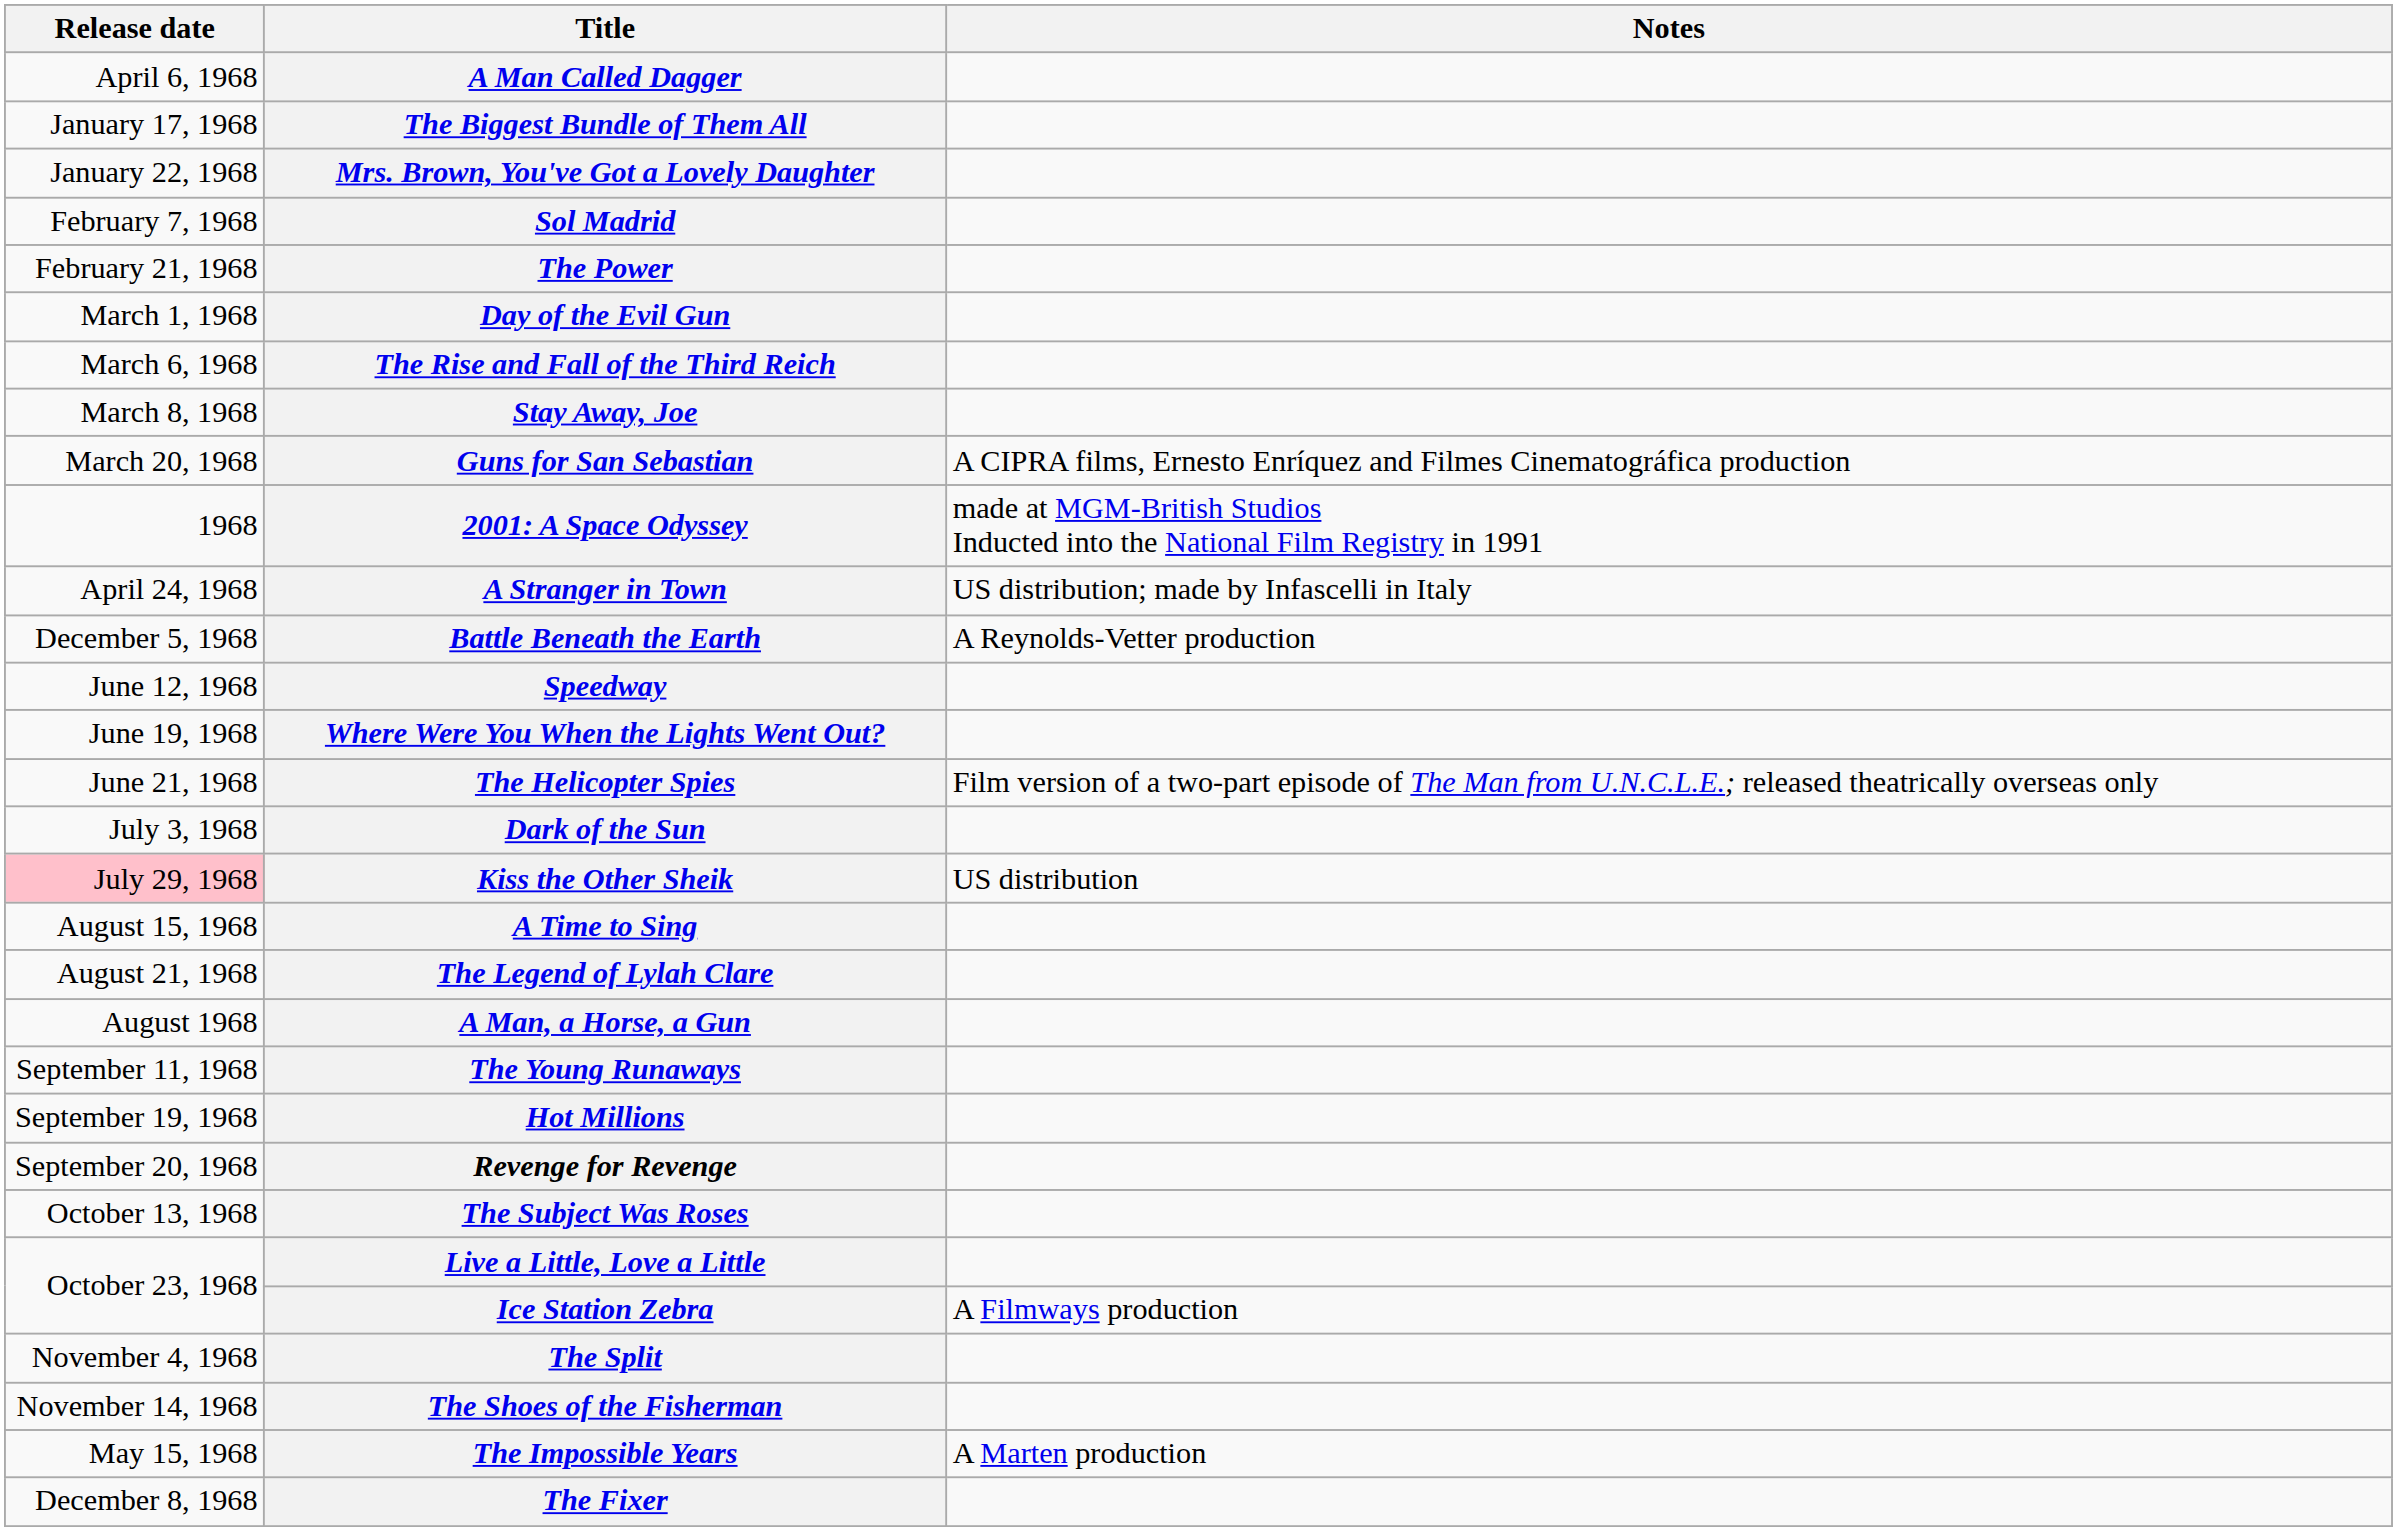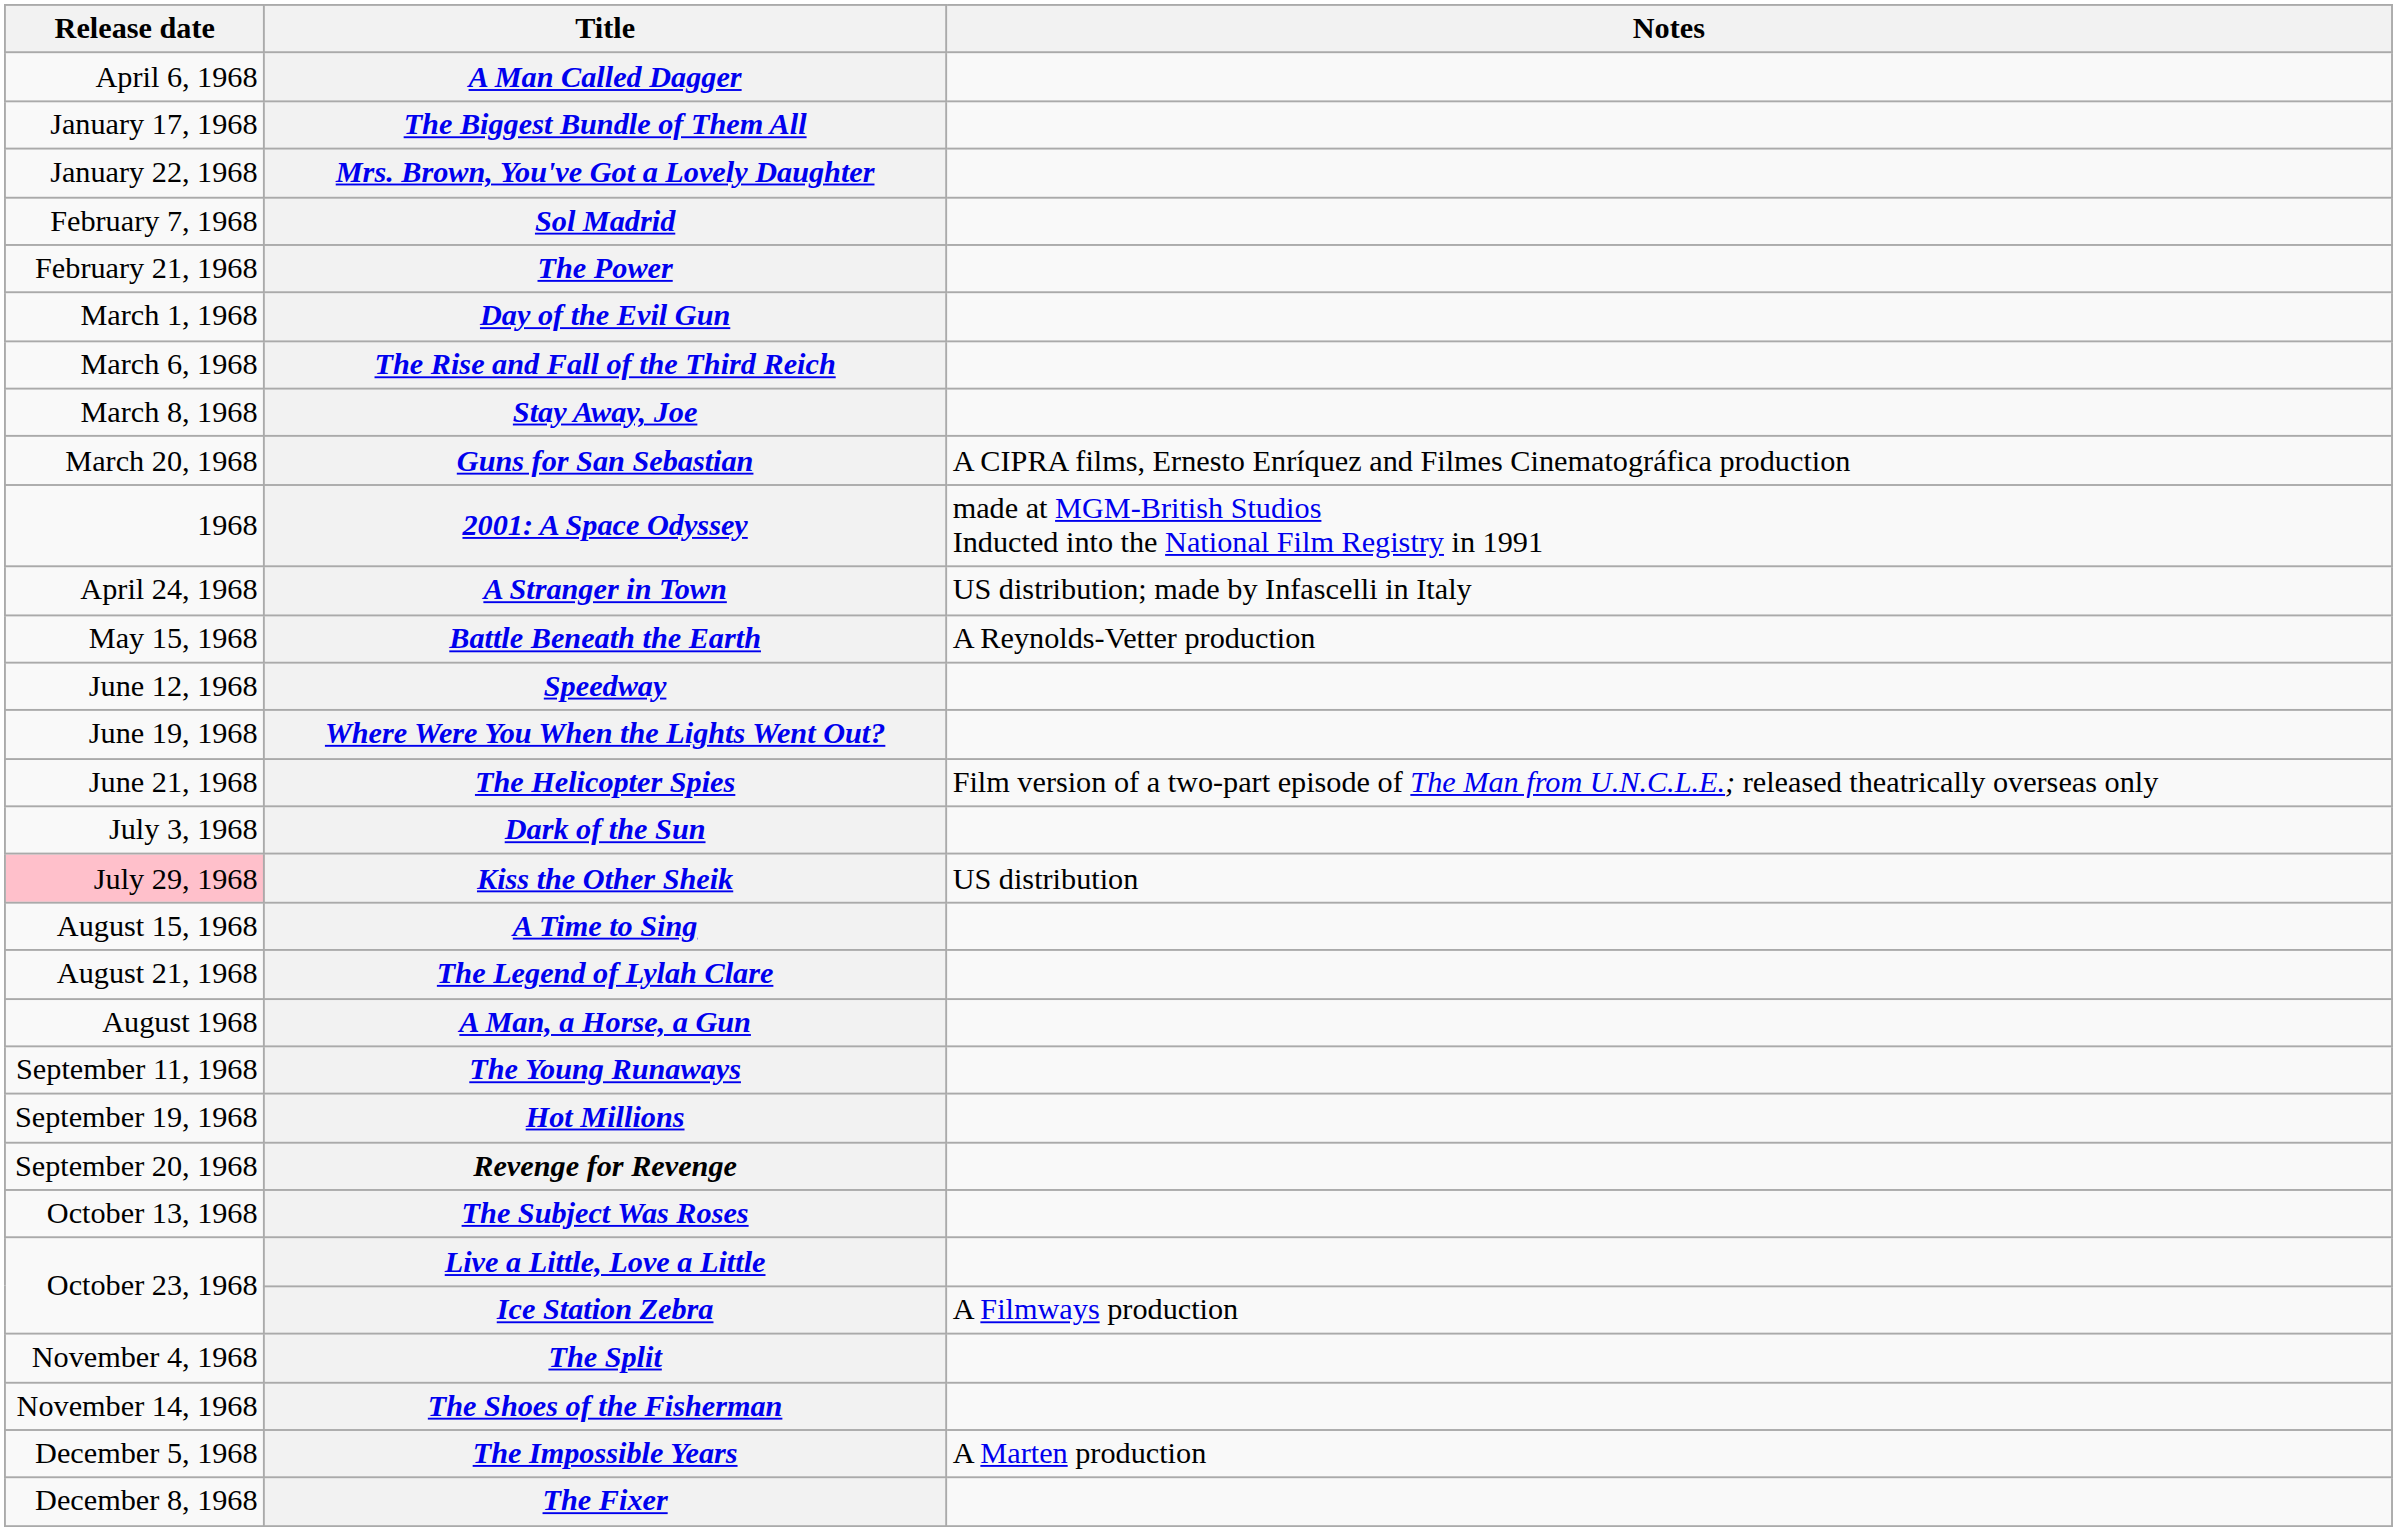 <table class="wikitable sortable" style="width:100%;">
 <tr>
 <th scope="col" style="width:130px;">Release date</th>
 <th>Title</th>
 <th>Notes</th>
 </tr>
 <tr>
 <td style="text-align:right;">April 6, 1968</td>
 <th scope="row"><em><a href='#'>A Man Called Dagger</a></em></th>
 <td></td>
 </tr>
 <tr>
 <td style="text-align:right;">January 17, 1968</td>
 <th scope="row"><em><a href='#'>The Biggest Bundle of Them All</a></em></th>
 <td></td>
 </tr>
 <tr>
 <td style="text-align:right;">January 22, 1968</td>
 <th scope="row"><em><a href='#'>Mrs. Brown, You've Got a Lovely Daughter</a></em></th>
 <td></td>
 </tr>
 <tr>
 <td style="text-align:right;">February 7, 1968</td>
 <th scope="row"><em><a href='#'>Sol Madrid</a></em></th>
 <td></td>
 </tr>
 <tr>
 <td style="text-align:right;">February 21, 1968</td>
 <th scope="row"><em><a href='#'>The Power</a></em></th>
 <td></td>
 </tr>
 <tr>
 <td style="text-align:right;">March 1, 1968</td>
 <th scope="row"><em><a href='#'>Day of the Evil Gun</a></em></th>
 <td></td>
 </tr>
 <tr>
 <td style="text-align:right;">March 6, 1968</td>
 <th scope="row"><em><a href='#'>The Rise and Fall of the Third Reich</a></em></th>
 <td></td>
 </tr>
 <tr>
 <td style="text-align:right;">March 8, 1968</td>
 <th scope="row"><em><a href='#'>Stay Away, Joe</a></em></th>
 <td></td>
 </tr>
 <tr>
 <td style="text-align:right;">March 20, 1968</td>
 <th scope="row"><em><a href='#'>Guns for San Sebastian</a></em></th>
 <td>A CIPRA films, Ernesto Enríquez and Filmes Cinematográfica production</td>
 </tr>
 <tr>
 <td style="text-align:right;">1968</td>
 <th scope="row"><em><a href='#'>2001: A Space Odyssey</a></em></th>
 <td>made at <a href='#'>MGM-British Studios</a><br>Inducted into the <a href='#'>National Film Registry</a> in 1991</td>
 </tr>
 <tr>
 <td style="text-align:right;">April 24, 1968</td>
 <th scope="row"><em><a href='#'>A Stranger in Town</a></em></th>
 <td>US distribution; made by Infascelli in Italy</td>
 </tr>
 <tr>
-<td style="text-align:right;">December 5, 1968</td>
+<td style="text-align:right;">May 15, 1968</td>
 <th scope="row"><em><a href='#'>Battle Beneath the Earth</a></em></th>
 <td>A Reynolds-Vetter production</td>
 </tr>
 <tr>
 <td style="text-align:right;">June 12, 1968</td>
 <th scope="row"><em><a href='#'>Speedway</a></em></th>
 <td></td>
 </tr>
 <tr>
 <td style="text-align:right;">June 19, 1968</td>
 <th scope="row"><em><a href='#'>Where Were You When the Lights Went Out?</a></em></th>
 <td></td>
 </tr>
 <tr>
 <td style="text-align:right;">June 21, 1968</td>
 <th scope="row"><em><a href='#'>The Helicopter Spies</a></em></th>
 <td>Film version of a two-part episode of <em><a href='#'>The Man from U.N.C.L.E.</a>;</em> released theatrically overseas only</td>
 </tr>
 <tr>
 <td style="text-align:right;">July 3, 1968</td>
 <th scope="row"><em><a href='#'>Dark of the Sun</a></em></th>
 <td></td>
 </tr>
 <tr>
 <td style="background: pink; text-align:right;">July 29, 1968</td>
 <th scope="row"><em><a href='#'>Kiss the Other Sheik</a></em></th>
 <td>US distribution</td>
 </tr>
 <tr>
 <td style="text-align:right;">August 15, 1968</td>
 <th scope="row"><em><a href='#'>A Time to Sing</a></em></th>
 <td></td>
 </tr>
 <tr>
 <td style="text-align:right;">August 21, 1968</td>
 <th scope="row"><em><a href='#'>The Legend of Lylah Clare</a></em></th>
 <td></td>
 </tr>
 <tr>
 <td style="text-align:right;">August 1968</td>
 <th scope="row"><em><a href='#'>A Man, a Horse, a Gun</a></em></th>
 <td></td>
 </tr>
 <tr>
 <td style="text-align:right;">September 11, 1968</td>
 <th scope="row"><em><a href='#'>The Young Runaways</a></em></th>
 <td></td>
 </tr>
 <tr>
 <td style="text-align:right;">September 19, 1968</td>
 <th scope="row"><em><a href='#'>Hot Millions</a></em></th>
 <td></td>
 </tr>
 <tr>
 <td style="text-align:right;">September 20, 1968</td>
 <th scope="row"><em>Revenge for Revenge</em></th>
 <td></td>
 </tr>
 <tr>
 <td style="text-align:right;">October 13, 1968</td>
 <th scope="row"><em><a href='#'>The Subject Was Roses</a></em></th>
 <td></td>
 </tr>
 <tr>
 <td rowspan="2" style="text-align:right;">October 23, 1968</td>
 <th scope="row"><em><a href='#'>Live a Little, Love a Little</a></em></th>
 <td></td>
 </tr>
 <tr>
 <th scope="row"><em><a href='#'>Ice Station Zebra</a></em></th>
 <td>A <a href='#'>Filmways</a> production</td>
 </tr>
 <tr>
 <td style="text-align:right;">November 4, 1968</td>
 <th scope="row"><em><a href='#'>The Split</a></em></th>
 <td></td>
 </tr>
 <tr>
 <td style="text-align:right;">November 14, 1968</td>
 <th scope="row"><em><a href='#'>The Shoes of the Fisherman</a></em></th>
 <td></td>
 </tr>
 <tr>
-<td style="text-align:right;">May 15, 1968</td>
+<td style="text-align:right;">December 5, 1968</td>
 <th scope="row"><em><a href='#'>The Impossible Years</a></em></th>
 <td>A <a href='#'>Marten</a> production</td>
 </tr>
 <tr>
 <td style="text-align:right;">December 8, 1968</td>
 <th scope="row"><em><a href='#'>The Fixer</a></em></th>
 <td></td>
 </tr>
 <tr>
 </tr>
 </table>
